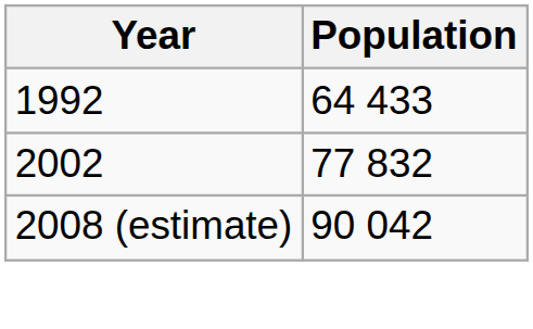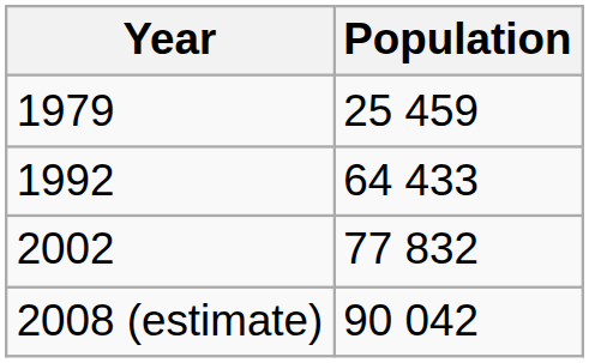 <table class="wikitable">
 <tr>
 <th>Year</th>
 <th>Population</th>
+</tr>
+<tr>
+<td>1979</td>
+<td>25 459</td>
 </tr>
 <tr>
 <td>1992</td>
 <td>64 433</td>
 </tr>
 <tr>
 <td>2002</td>
 <td>77 832</td>
 </tr>
 <tr>
 <td>2008 (estimate)</td>
 <td>90 042</td>
 </tr>
 </table>
